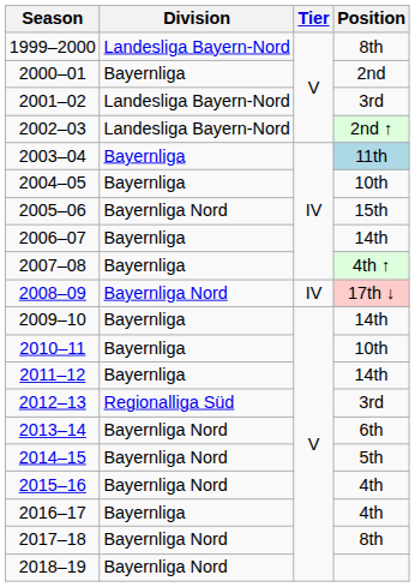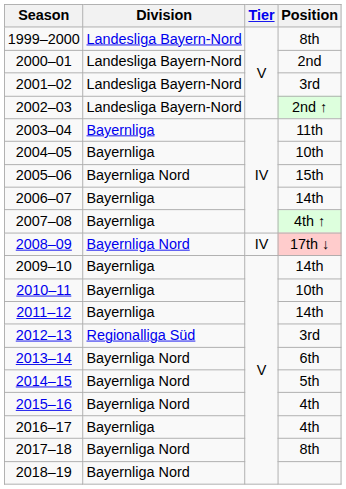 <table class="wikitable">
 <tr>
 <th>Season</th>
 <th>Division</th>
 <th><a href='#'>Tier</a></th>
 <th>Position</th>
 </tr>
 <tr align="center">
 <td>1999–2000</td>
 <td align="left"><a href='#'>Landesliga Bayern-Nord</a></td>
 <td rowspan=4>V</td>
 <td>8th</td>
 </tr>
 <tr align="center">
 <td>2000–01</td>
-<td align="left">Bayernliga</td>
+<td align="left">Landesliga Bayern-Nord</td>
 <td>2nd</td>
 </tr>
 <tr align="center">
 <td>2001–02</td>
 <td align="left">Landesliga Bayern-Nord</td>
 <td>3rd</td>
 </tr>
 <tr align="center">
 <td>2002–03</td>
 <td align="left">Landesliga Bayern-Nord</td>
 <td style="background:#ddffdd">2nd ↑</td>
 </tr>
 <tr align="center">
 <td>2003–04</td>
 <td align="left"><a href='#'>Bayernliga</a></td>
 <td rowspan=5>IV</td>
-<td style="background: lightblue;">11th</td>
+<td>11th</td>
 </tr>
 <tr align="center">
 <td>2004–05</td>
 <td align="left">Bayernliga</td>
 <td>10th</td>
 </tr>
 <tr align="center">
 <td>2005–06</td>
 <td align="left">Bayernliga Nord</td>
 <td>15th</td>
 </tr>
 <tr align="center">
 <td>2006–07</td>
 <td align="left">Bayernliga</td>
 <td>14th</td>
 </tr>
 <tr align="center">
 <td>2007–08</td>
 <td align="left">Bayernliga</td>
 <td style="background:#ddffdd">4th ↑</td>
 </tr>
 <tr align="center">
 <td><a href='#'>2008–09</a></td>
 <td align="left"><a href='#'>Bayernliga Nord</a></td>
 <td>IV</td>
 <td style="background:#ffcccc">17th ↓</td>
 </tr>
 <tr align="center">
 <td>2009–10</td>
 <td align="left">Bayernliga</td>
 <td rowspan=10>V</td>
 <td>14th</td>
 </tr>
 <tr align="center">
 <td><a href='#'>2010–11</a></td>
 <td align="left">Bayernliga</td>
 <td>10th</td>
 </tr>
 <tr align="center">
 <td><a href='#'>2011–12</a></td>
 <td align="left">Bayernliga</td>
 <td>14th</td>
 </tr>
 <tr align="center">
 <td><a href='#'>2012–13</a></td>
 <td align="left"><a href='#'>Regionalliga Süd</a></td>
 <td>3rd</td>
 </tr>
 <tr align="center">
 <td><a href='#'>2013–14</a></td>
 <td align="left">Bayernliga Nord</td>
 <td>6th</td>
 </tr>
 <tr align="center">
 <td><a href='#'>2014–15</a></td>
 <td align="left">Bayernliga Nord</td>
 <td>5th</td>
 </tr>
 <tr align="center">
 <td><a href='#'>2015–16</a></td>
 <td align="left">Bayernliga Nord</td>
 <td>4th</td>
 </tr>
 <tr align="center">
 <td>2016–17</td>
 <td align="left">Bayernliga</td>
 <td>4th</td>
 </tr>
 <tr align="center">
 <td>2017–18</td>
 <td align="left">Bayernliga Nord</td>
 <td>8th</td>
 </tr>
 <tr align="center">
 <td>2018–19</td>
 <td align="left">Bayernliga Nord</td>
 <td></td>
 </tr>
 </table>
